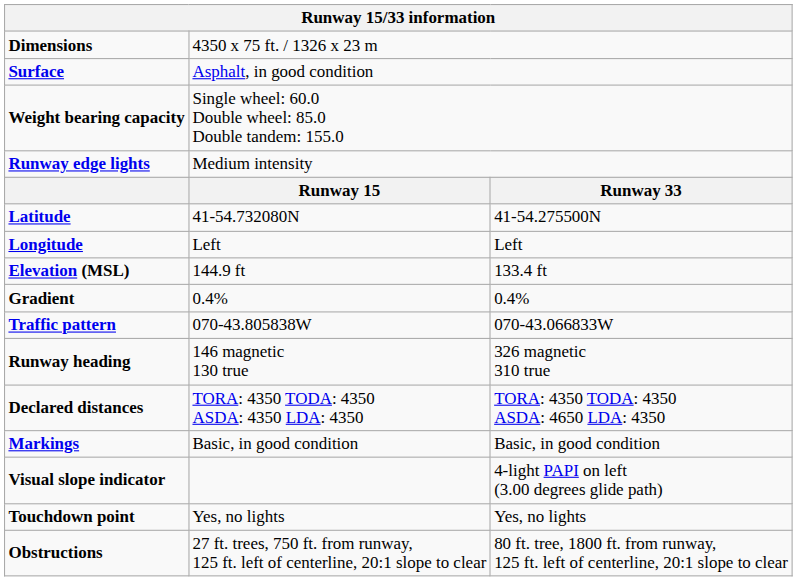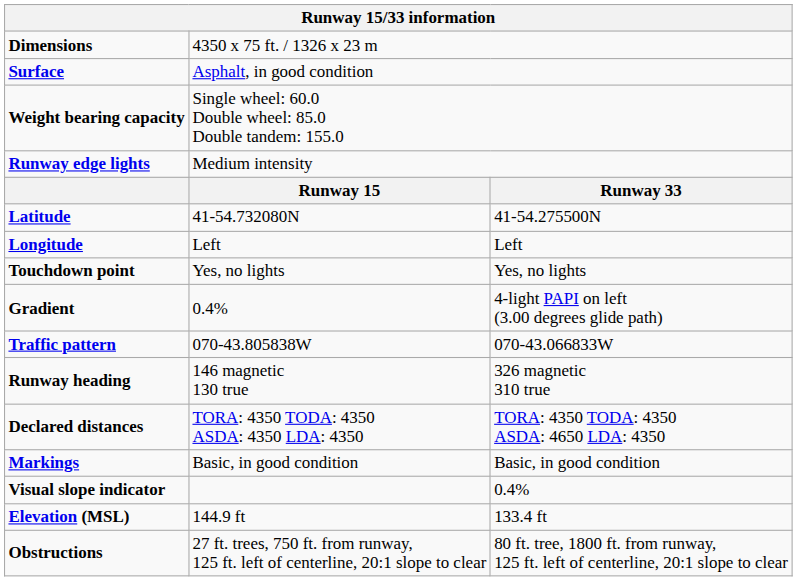 <table class="wikitable">
 <tr>
 <th colspan="3">Runway 15/33 information</th>
 </tr>
 <tr>
 <td><strong>Dimensions</strong></td>
 <td colspan="2">4350 x 75 ft. / 1326 x 23 m</td>
 </tr>
 <tr>
 <td><strong><a href='#'>Surface</a></strong></td>
 <td colspan="2"><a href='#'>Asphalt</a>, in good condition</td>
 </tr>
 <tr>
 <td><strong>Weight bearing capacity</strong></td>
 <td colspan="2">Single wheel: 60.0<br>Double wheel: 85.0<br>Double tandem: 155.0</td>
 </tr>
 <tr>
 <td><strong><a href='#'>Runway edge lights</a></strong></td>
 <td colspan="2">Medium intensity</td>
 </tr>
 <tr>
 <th></th>
 <th>Runway 15</th>
 <th>Runway 33</th>
 </tr>
 <tr>
 <td><strong><a href='#'>Latitude</a></strong></td>
 <td>41-54.732080N</td>
 <td>41-54.275500N</td>
 </tr>
 <tr>
 <td><strong><a href='#'>Longitude</a></strong></td>
 <td>Left</td>
 <td>Left</td>
 </tr>
 <tr>
-<td><strong><a href='#'>Elevation</a> (MSL)</strong></td>
-<td>144.9 ft</td>
-<td>133.4 ft</td>
+<td><strong>Touchdown point</strong></td>
+<td>Yes, no lights</td>
+<td>Yes, no lights</td>
 </tr>
 <tr>
 <td><strong>Gradient</strong></td>
 <td>0.4%</td>
-<td>0.4%</td>
+<td>4-light <a href='#'>PAPI</a> on left<br>(3.00 degrees glide path)</td>
 </tr>
 <tr>
 <td><strong><a href='#'>Traffic pattern</a></strong></td>
 <td>070-43.805838W</td>
 <td>070-43.066833W</td>
 </tr>
 <tr>
 <td><strong>Runway heading</strong></td>
 <td>146 magnetic<br>130 true</td>
 <td>326 magnetic<br>310 true</td>
 </tr>
 <tr>
 <td><strong>Declared distances</strong></td>
 <td><a href='#'>TORA</a>: 4350 <a href='#'>TODA</a>: 4350<br><a href='#'>ASDA</a>: 4350 <a href='#'>LDA</a>: 4350</td>
 <td><a href='#'>TORA</a>: 4350 <a href='#'>TODA</a>: 4350<br><a href='#'>ASDA</a>: 4650 <a href='#'>LDA</a>: 4350</td>
 </tr>
 <tr>
 <td><strong><a href='#'>Markings</a></strong></td>
 <td>Basic, in good condition</td>
 <td>Basic, in good condition</td>
 </tr>
 <tr>
 <td><strong>Visual slope indicator</strong></td>
 <td></td>
-<td>4-light <a href='#'>PAPI</a> on left<br>(3.00 degrees glide path)</td>
+<td>0.4%</td>
 </tr>
 <tr>
-<td><strong>Touchdown point</strong></td>
-<td>Yes, no lights</td>
-<td>Yes, no lights</td>
+<td><strong><a href='#'>Elevation</a> (MSL)</strong></td>
+<td>144.9 ft</td>
+<td>133.4 ft</td>
 </tr>
 <tr>
 <td><strong>Obstructions</strong></td>
 <td>27 ft. trees, 750 ft. from runway,<br>125 ft. left of centerline, 20:1 slope to clear</td>
 <td>80 ft. tree, 1800 ft. from runway,<br>125 ft. left of centerline, 20:1 slope to clear</td>
 </tr>
 </table>
